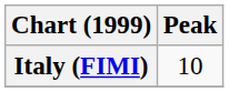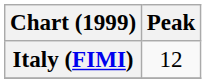 <table class="wikitable plainrowheaders" style="text-align:center">
 <tr>
 <th>Chart (1999)</th>
 <th>Peak</th>
 </tr>
 <tr>
 <th scope="row">Italy (<a href='#'>FIMI</a>)</th>
-<td>10</td>
+<td>12</td>
 </tr>
 <tr>
 </tr>
 </table>
